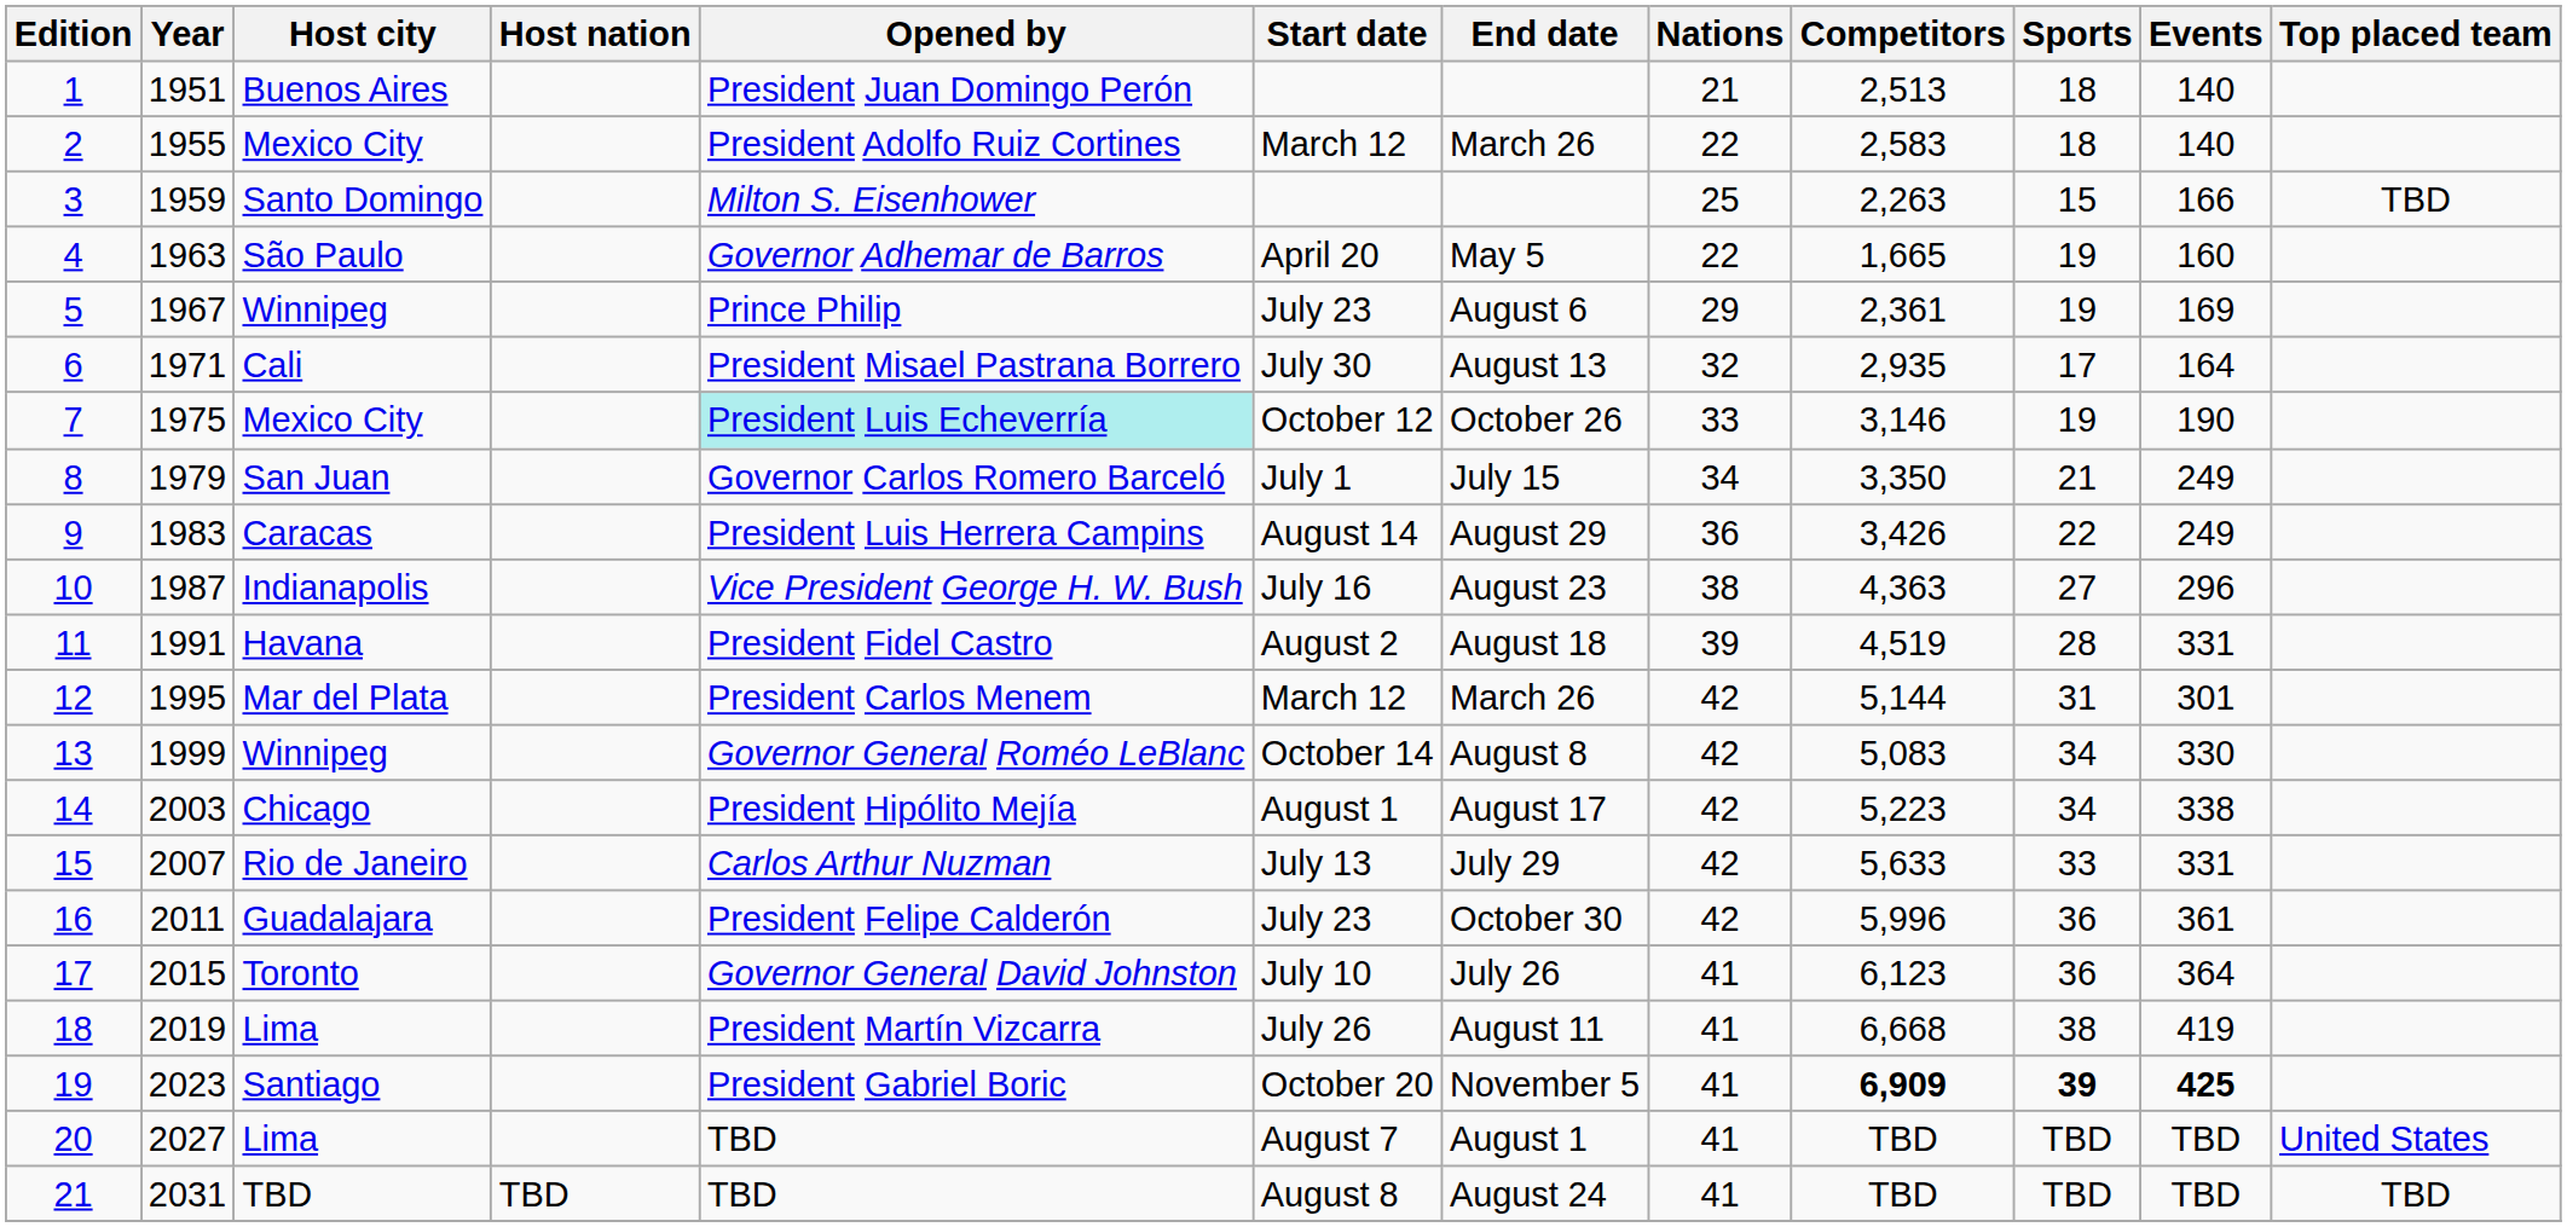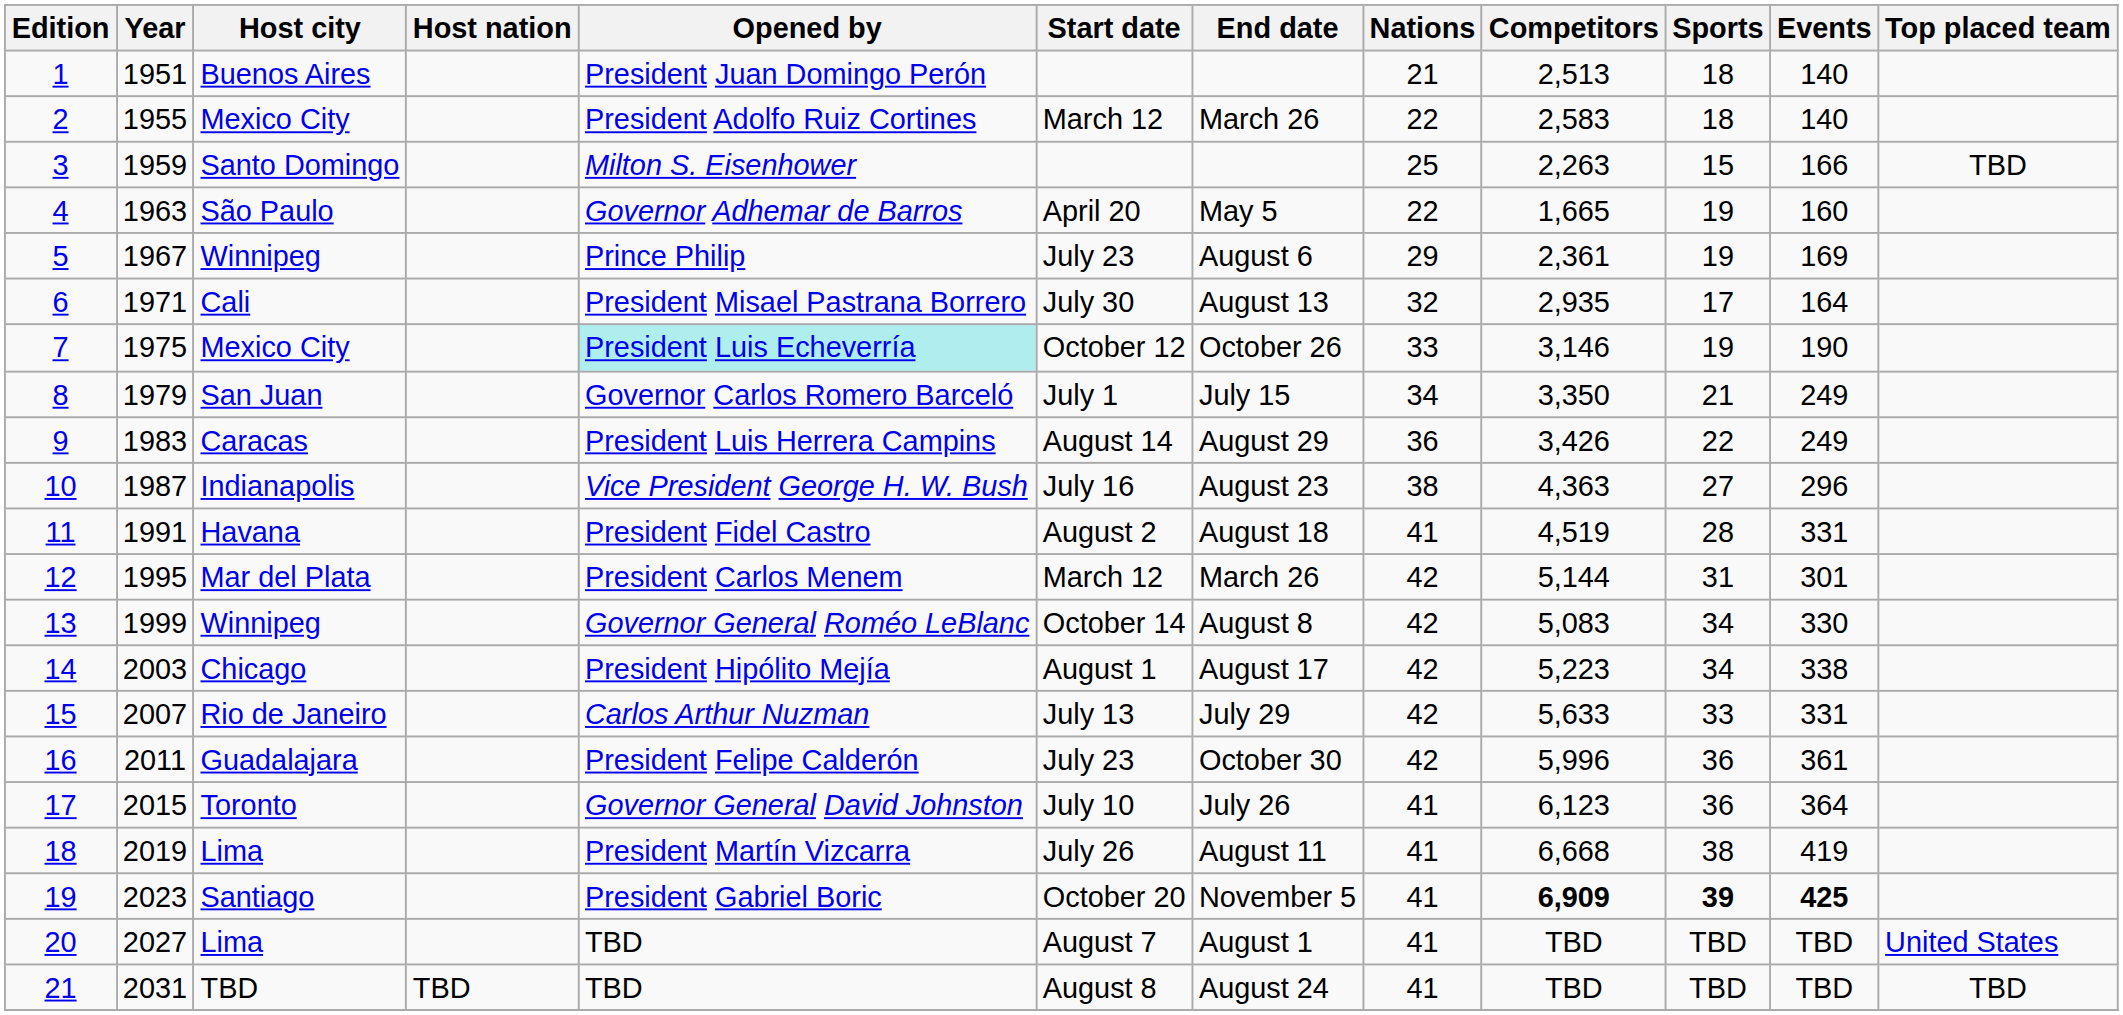 <table class="wikitable" style="text-align:center; font-size:95%;">
 <tr>
 <th>Edition</th>
 <th>Year</th>
 <th>Host city</th>
 <th>Host nation</th>
 <th>Opened by</th>
 <th>Start date</th>
 <th>End date</th>
 <th>Nations</th>
 <th>Competitors</th>
 <th>Sports</th>
 <th>Events</th>
 <th>Top placed team</th>
 </tr>
 <tr>
 <td><a href='#'>1</a></td>
 <td>1951</td>
 <td align=left><a href='#'>Buenos Aires</a></td>
 <td align=left></td>
 <td align=left><a href='#'>President</a> <a href='#'>Juan Domingo Perón</a></td>
 <td align=left></td>
 <td align=left></td>
 <td>21</td>
 <td>2,513</td>
 <td>18</td>
 <td>140</td>
 <td align=left></td>
 </tr>
 <tr>
 <td><a href='#'>2</a></td>
 <td>1955</td>
 <td align=left><a href='#'>Mexico City</a></td>
 <td align=left></td>
 <td align=left><a href='#'>President</a> <a href='#'>Adolfo Ruiz Cortines</a></td>
 <td align=left>March 12</td>
 <td align=left>March 26</td>
 <td>22</td>
 <td>2,583</td>
 <td>18</td>
 <td>140</td>
 <td align=left></td>
 </tr>
 <tr>
 <td><a href='#'>3</a></td>
 <td>1959</td>
 <td align=left><a href='#'>Santo Domingo</a></td>
 <td align=left></td>
 <td align=left><em><a href='#'>Milton S. Eisenhower</a></em></td>
 <td align=left></td>
 <td align=left></td>
 <td>25</td>
 <td>2,263</td>
 <td>15</td>
 <td>166</td>
 <td>TBD</td>
 </tr>
 <tr>
 <td><a href='#'>4</a></td>
 <td>1963</td>
 <td align=left><a href='#'>São Paulo</a></td>
 <td align=left></td>
 <td align=left><em><a href='#'>Governor</a> <a href='#'>Adhemar de Barros</a></em></td>
 <td align=left>April 20</td>
 <td align=left>May 5</td>
 <td>22</td>
 <td>1,665</td>
 <td>19</td>
 <td>160</td>
 <td align=left></td>
 </tr>
 <tr>
 <td><a href='#'>5</a></td>
 <td>1967</td>
 <td align=left><a href='#'>Winnipeg</a></td>
 <td align=left></td>
 <td align=left><a href='#'>Prince Philip</a></td>
 <td align=left>July 23</td>
 <td align=left>August 6</td>
 <td>29</td>
 <td>2,361</td>
 <td>19</td>
 <td>169</td>
 <td align=left></td>
 </tr>
 <tr>
 <td><a href='#'>6</a></td>
 <td>1971</td>
 <td align=left><a href='#'>Cali</a></td>
 <td align=left></td>
 <td align=left><a href='#'>President</a> <a href='#'>Misael Pastrana Borrero</a></td>
 <td align=left>July 30</td>
 <td align=left>August 13</td>
 <td>32</td>
 <td>2,935</td>
 <td>17</td>
 <td>164</td>
 <td align=left></td>
 </tr>
 <tr>
 <td><a href='#'>7</a></td>
 <td>1975</td>
 <td align=left><a href='#'>Mexico City</a></td>
 <td align=left></td>
 <td align=left style="background: paleturquoise;"><a href='#'>President</a> <a href='#'>Luis Echeverría</a></td>
 <td align=left>October 12</td>
 <td align=left>October 26</td>
 <td>33</td>
 <td>3,146</td>
 <td>19</td>
 <td>190</td>
 <td align=left></td>
 </tr>
 <tr>
 <td><a href='#'>8</a></td>
 <td>1979</td>
 <td align=left><a href='#'>San Juan</a></td>
 <td align=left></td>
 <td align=left><a href='#'>Governor</a> <a href='#'>Carlos Romero Barceló</a></td>
 <td align=left>July 1</td>
 <td align=left>July 15</td>
 <td>34</td>
 <td>3,350</td>
 <td>21</td>
 <td>249</td>
 <td align=left></td>
 </tr>
 <tr>
 <td><a href='#'>9</a></td>
 <td>1983</td>
 <td align=left><a href='#'>Caracas</a></td>
 <td align=left></td>
 <td align=left><a href='#'>President</a> <a href='#'>Luis Herrera Campins</a></td>
 <td align=left>August 14</td>
 <td align=left>August 29</td>
 <td>36</td>
 <td>3,426</td>
 <td>22</td>
 <td>249</td>
 <td align=left></td>
 </tr>
 <tr>
 <td><a href='#'>10</a></td>
 <td>1987</td>
 <td align=left><a href='#'>Indianapolis</a></td>
 <td align=left></td>
 <td align=left><em><a href='#'>Vice President</a> <a href='#'>George H. W. Bush</a></em></td>
 <td align=left>July 16</td>
 <td align=left>August 23</td>
 <td>38</td>
 <td>4,363</td>
 <td>27</td>
 <td>296</td>
 <td align=left></td>
 </tr>
 <tr>
 <td><a href='#'>11</a></td>
 <td>1991</td>
 <td align=left><a href='#'>Havana</a></td>
 <td align=left></td>
 <td align=left><a href='#'>President</a> <a href='#'>Fidel Castro</a></td>
 <td align=left>August 2</td>
 <td align=left>August 18</td>
-<td>39</td>
+<td>41</td>
 <td>4,519</td>
 <td>28</td>
 <td>331</td>
 <td align=left></td>
 </tr>
 <tr>
 <td><a href='#'>12</a></td>
 <td>1995</td>
 <td align=left><a href='#'>Mar del Plata</a></td>
 <td align=left></td>
 <td align=left><a href='#'>President</a> <a href='#'>Carlos Menem</a></td>
 <td align=left>March 12</td>
 <td align=left>March 26</td>
 <td>42</td>
 <td>5,144</td>
 <td>31</td>
 <td>301</td>
 <td align=left></td>
 </tr>
 <tr>
 <td><a href='#'>13</a></td>
 <td>1999</td>
 <td align=left><a href='#'>Winnipeg</a></td>
 <td align=left></td>
 <td align=left><em><a href='#'>Governor General</a> <a href='#'>Roméo LeBlanc</a></em></td>
 <td align=left>October 14</td>
 <td align=left>August 8</td>
 <td>42</td>
 <td>5,083</td>
 <td>34</td>
 <td>330</td>
 <td align=left></td>
 </tr>
 <tr>
 <td><a href='#'>14</a></td>
 <td>2003</td>
 <td align=left><a href='#'>Chicago</a></td>
 <td align=left></td>
 <td align=left><a href='#'>President</a> <a href='#'>Hipólito Mejía</a></td>
 <td align=left>August 1</td>
 <td align=left>August 17</td>
 <td>42</td>
 <td>5,223</td>
 <td>34</td>
 <td>338</td>
 <td align=left></td>
 </tr>
 <tr>
 <td><a href='#'>15</a></td>
 <td>2007</td>
 <td align=left><a href='#'>Rio de Janeiro</a></td>
 <td align=left></td>
 <td align=left><em><a href='#'>Carlos Arthur Nuzman</a></em></td>
 <td align=left>July 13</td>
 <td align=left>July 29</td>
 <td>42</td>
 <td>5,633</td>
 <td>33</td>
 <td>331</td>
 <td align=left></td>
 </tr>
 <tr>
 <td><a href='#'>16</a></td>
 <td>2011</td>
 <td align=left><a href='#'>Guadalajara</a></td>
 <td align=left></td>
 <td align=left><a href='#'>President</a> <a href='#'>Felipe Calderón</a></td>
 <td align=left>July 23</td>
 <td align=left>October 30</td>
 <td>42</td>
 <td>5,996</td>
 <td>36</td>
 <td>361</td>
 <td align=left></td>
 </tr>
 <tr>
 <td><a href='#'>17</a></td>
 <td>2015</td>
 <td align=left><a href='#'>Toronto</a></td>
 <td align=left></td>
 <td align=left><em><a href='#'>Governor General</a> <a href='#'>David Johnston</a></em></td>
 <td align=left>July 10</td>
 <td align=left>July 26</td>
 <td>41</td>
 <td>6,123</td>
 <td>36</td>
 <td>364</td>
 <td align=left></td>
 </tr>
 <tr>
 <td><a href='#'>18</a></td>
 <td>2019</td>
 <td align=left><a href='#'>Lima</a></td>
 <td align=left></td>
 <td align=left><a href='#'>President</a> <a href='#'>Martín Vizcarra</a></td>
 <td align=left>July 26</td>
 <td align=left>August 11</td>
 <td>41</td>
 <td>6,668</td>
 <td>38</td>
 <td>419</td>
 <td align=left></td>
 </tr>
 <tr>
 <td><a href='#'>19</a></td>
 <td>2023</td>
 <td align=left><a href='#'>Santiago</a></td>
 <td align=left></td>
 <td align=left><a href='#'>President</a> <a href='#'>Gabriel Boric</a></td>
 <td align=left>October 20</td>
 <td align=left>November 5</td>
 <td>41</td>
 <td><strong>6,909</strong></td>
 <td><strong>39</strong></td>
 <td><strong>425</strong></td>
 <td align=left></td>
 </tr>
 <tr>
 <td><a href='#'>20</a></td>
 <td>2027</td>
 <td align=left><a href='#'>Lima</a></td>
 <td align=left></td>
 <td align=left>TBD</td>
 <td align=left>August 7</td>
 <td align=left>August 1</td>
 <td>41</td>
 <td>TBD</td>
 <td>TBD</td>
 <td>TBD</td>
 <td align=left> <a href='#'>United States</a> </td>
 </tr>
 <tr>
 <td><a href='#'>21</a></td>
 <td>2031</td>
 <td align=left>TBD</td>
 <td align=left>TBD</td>
 <td align=left>TBD</td>
 <td align=left>August 8</td>
 <td align=left>August 24</td>
 <td>41</td>
 <td>TBD</td>
 <td>TBD</td>
 <td>TBD</td>
 <td>TBD</td>
 </tr>
 <tr>
 </tr>
 </table>
